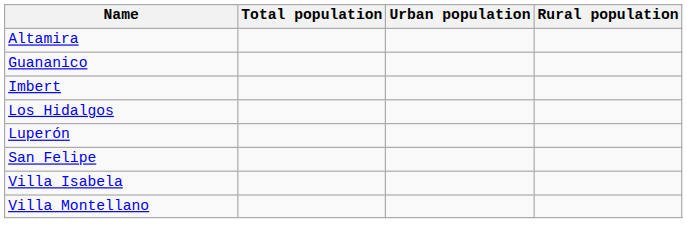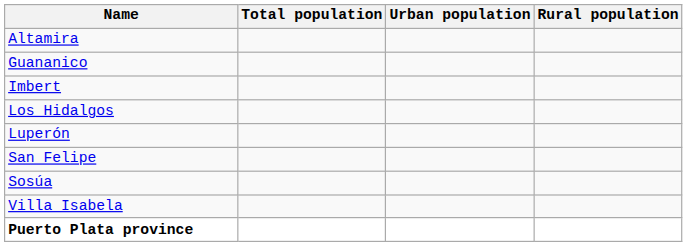 <table class="wikitable sortable" style="text-align:right; font-size:95%;">
 <tr>
 <th width="190px">Name</th>
 <th>Total population</th>
 <th>Urban population</th>
 <th>Rural population</th>
 </tr>
 <tr>
 <td align="left"><a href='#'>Altamira</a></td>
 <td></td>
 <td></td>
 <td></td>
 </tr>
 <tr>
 <td align="left"><a href='#'>Guananico</a></td>
 <td></td>
 <td></td>
 <td></td>
 </tr>
 <tr>
 <td align="left"><a href='#'>Imbert</a></td>
 <td></td>
 <td></td>
 <td></td>
 </tr>
 <tr>
 <td align="left"><a href='#'>Los Hidalgos</a></td>
 <td></td>
 <td></td>
 <td></td>
 </tr>
 <tr>
 <td align="left"><a href='#'>Luperón</a></td>
 <td></td>
 <td></td>
 <td></td>
 </tr>
 <tr>
 <td align="left"><a href='#'>San Felipe</a></td>
 <td></td>
 <td></td>
 <td></td>
 </tr>
 <tr>
+<td align="left"><a href='#'>Sosúa</a></td>
+<td></td>
+<td></td>
+<td></td>
+</tr>
+<tr>
 <td align="left"><a href='#'>Villa Isabela</a></td>
 <td></td>
 <td></td>
 <td></td>
 </tr>
-<tr>
-<td align="left"><a href='#'>Villa Montellano</a></td>
+<tr style="background:white">
+<td align="left"><strong>Puerto Plata province</strong></td>
 <td></td>
 <td></td>
 <td></td>
 </tr>
 </table>
